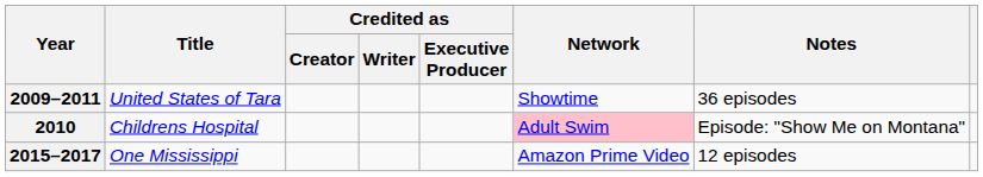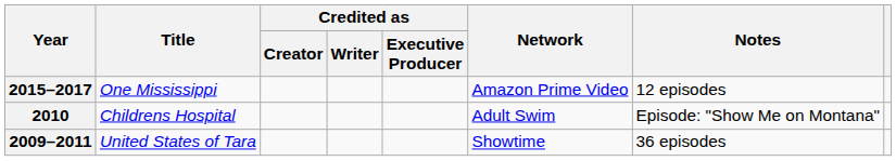 <table class="wikitable sortable plainrowheaders">
 <tr>
 <th scope="col" rowspan="2">Year</th>
 <th rowspan="2" scope="col">Title</th>
 <th colspan="3" scope="col">Credited as</th>
 <th rowspan="2" scope="col">Network</th>
 <th rowspan="2" scope="col" class="unsortable">Notes</th>
 <th rowspan="2" scope="col" class="unsortable"></th>
 </tr>
 <tr>
 <th>Creator</th>
 <th>Writer</th>
 <th>Executive<br>Producer</th>
 </tr>
 <tr>
+<th scope="row">2015–2017</th>
+<td><em><a href='#'>One Mississippi</a></em></td>
+<td></td>
+<td></td>
+<td></td>
+<td><a href='#'>Amazon Prime Video</a></td>
+<td>12 episodes</td>
+<td></td>
+</tr>
+<tr>
+<th scope="row">2010</th>
+<td><em><a href='#'>Childrens Hospital</a></em></td>
+<td></td>
+<td></td>
+<td></td>
+<td><a href='#'>Adult Swim</a></td>
+<td>Episode: "Show Me on Montana"</td>
+<td></td>
+</tr>
+<tr>
 <th scope="row">2009–2011</th>
 <td><em><a href='#'>United States of Tara</a></em></td>
 <td></td>
 <td></td>
 <td></td>
 <td><a href='#'>Showtime</a></td>
 <td>36 episodes</td>
 <td></td>
 </tr>
-<tr>
-<th scope="row">2010</th>
-<td><em><a href='#'>Childrens Hospital</a></em></td>
-<td></td>
-<td></td>
-<td></td>
-<td style="background: pink;"><a href='#'>Adult Swim</a></td>
-<td>Episode: "Show Me on Montana"</td>
-<td></td>
-</tr>
-<tr>
-<th scope="row">2015–2017</th>
-<td><em><a href='#'>One Mississippi</a></em></td>
-<td></td>
-<td></td>
-<td></td>
-<td><a href='#'>Amazon Prime Video</a></td>
-<td>12 episodes</td>
-<td></td>
-</tr>
 </table>
